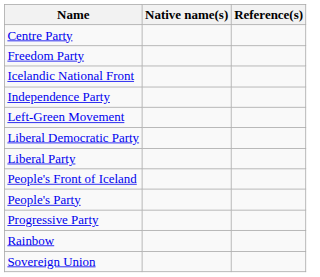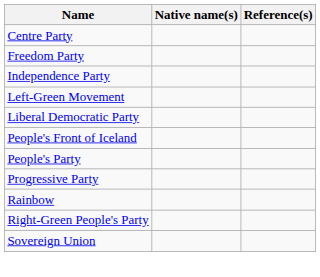 <table class="wikitable">
 <tr>
 <th>Name</th>
 <th>Native name(s)</th>
 <th>Reference(s)</th>
 </tr>
 <tr>
 <td><a href='#'>Centre Party</a></td>
 <td></td>
 <td></td>
 </tr>
 <tr>
 <td><a href='#'>Freedom Party</a></td>
 <td></td>
 <td></td>
 </tr>
 <tr>
-<td><a href='#'>Icelandic National Front</a></td>
-<td></td>
-<td></td>
-</tr>
-<tr>
 <td><a href='#'>Independence Party</a></td>
 <td></td>
 <td></td>
 </tr>
 <tr>
 <td><a href='#'>Left-Green Movement</a></td>
 <td></td>
 <td></td>
 </tr>
 <tr>
 <td><a href='#'>Liberal Democratic Party</a></td>
-<td></td>
-<td></td>
-</tr>
-<tr>
-<td><a href='#'>Liberal Party</a></td>
 <td></td>
 <td></td>
 </tr>
 <tr>
 <td><a href='#'>People's Front of Iceland</a></td>
 <td></td>
 <td></td>
 </tr>
 <tr>
 <td><a href='#'>People's Party</a></td>
 <td></td>
 <td></td>
 </tr>
 <tr>
 <td><a href='#'>Progressive Party</a></td>
 <td></td>
 <td></td>
 </tr>
 <tr>
 <td><a href='#'>Rainbow</a></td>
 <td></td>
 <td></td>
 </tr>
 <tr>
+<td><a href='#'>Right-Green People's Party</a></td>
+<td></td>
+<td></td>
+</tr>
+<tr>
 <td><a href='#'>Sovereign Union</a></td>
 <td></td>
 <td></td>
 </tr>
 </table>
